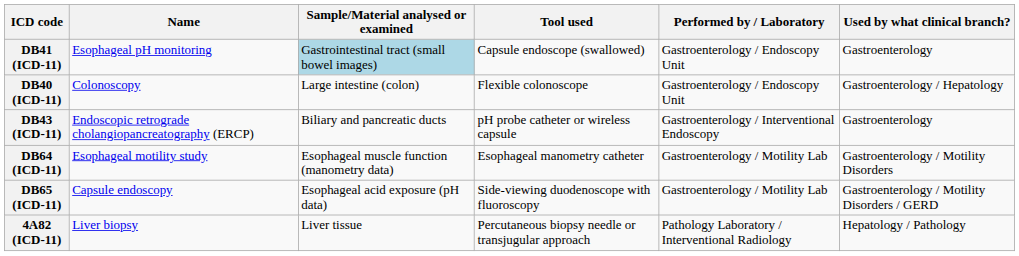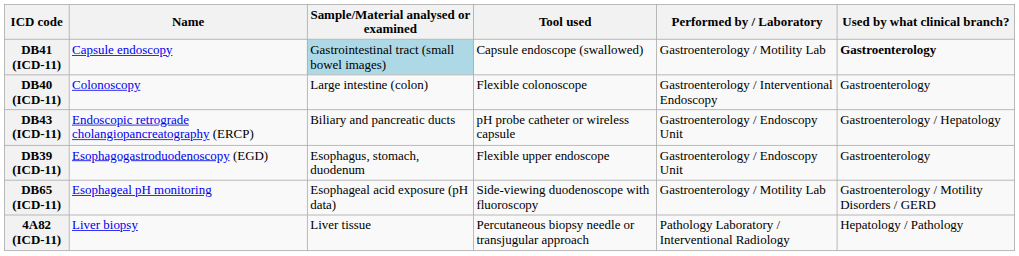 <table class="wikitable sortable static-row-numbers sticky-header sort-under mw-datatable plainrowheaders">
 <tr>
 <th scope="col">ICD code</th>
 <th scope="col">Name</th>
 <th scope="col">Sample/Material analysed or examined</th>
 <th scope="col">Tool used</th>
 <th scope="col">Performed by / Laboratory</th>
 <th scope="col">Used by what clinical branch?</th>
 </tr>
 <tr style="vertical-align: top;">
 <th scope="row">DB41 (ICD-11)</th>
-<td><a href='#'>Esophageal pH monitoring</a></td>
+<td><a href='#'>Capsule endoscopy</a></td>
 <td style="background: lightblue;">Gastrointestinal tract (small bowel images)</td>
 <td>Capsule endoscope (swallowed)</td>
-<td>Gastroenterology / Endoscopy Unit</td>
-<td>Gastroenterology</td>
+<td>Gastroenterology / Motility Lab</td>
+<td><strong>Gastroenterology</strong></td>
 </tr>
 <tr style="vertical-align: top;">
 <th scope="row">DB40 (ICD-11)</th>
 <td><a href='#'>Colonoscopy</a></td>
 <td>Large intestine (colon)</td>
 <td>Flexible colonoscope</td>
-<td>Gastroenterology / Endoscopy Unit</td>
-<td>Gastroenterology / Hepatology</td>
+<td>Gastroenterology / Interventional Endoscopy</td>
+<td>Gastroenterology</td>
 </tr>
 <tr style="vertical-align: top;">
 <th scope="row">DB43 (ICD-11)</th>
 <td><a href='#'>Endoscopic retrograde cholangiopancreatography</a> (ERCP)</td>
 <td>Biliary and pancreatic ducts</td>
 <td>pH probe catheter or wireless capsule</td>
-<td>Gastroenterology / Interventional Endoscopy</td>
+<td>Gastroenterology / Endoscopy Unit</td>
+<td>Gastroenterology / Hepatology</td>
+</tr>
+<tr style="vertical-align: top;">
+<th scope="row">DB39 (ICD-11)</th>
+<td><a href='#'>Esophagogastroduodenoscopy</a> (EGD)</td>
+<td>Esophagus, stomach, duodenum</td>
+<td>Flexible upper endoscope</td>
+<td>Gastroenterology / Endoscopy Unit</td>
 <td>Gastroenterology</td>
 </tr>
 <tr style="vertical-align: top;">
-<th scope="row">DB64 (ICD-11)</th>
-<td><a href='#'>Esophageal motility study</a></td>
-<td>Esophageal muscle function (manometry data)</td>
-<td>Esophageal manometry catheter</td>
-<td>Gastroenterology / Motility Lab</td>
-<td>Gastroenterology / Motility Disorders</td>
-</tr>
-<tr style="vertical-align: top;">
 <th scope="row">DB65 (ICD-11)</th>
-<td><a href='#'>Capsule endoscopy</a></td>
+<td><a href='#'>Esophageal pH monitoring</a></td>
 <td>Esophageal acid exposure (pH data)</td>
 <td>Side-viewing duodenoscope with fluoroscopy</td>
 <td>Gastroenterology / Motility Lab</td>
 <td>Gastroenterology / Motility Disorders / GERD</td>
 </tr>
 <tr style="vertical-align: top;">
 <th scope="row">4A82 (ICD-11)</th>
 <td><a href='#'>Liver biopsy</a></td>
 <td>Liver tissue</td>
 <td>Percutaneous biopsy needle or transjugular approach</td>
 <td>Pathology Laboratory / Interventional Radiology</td>
 <td>Hepatology / Pathology</td>
 </tr>
 </table>
